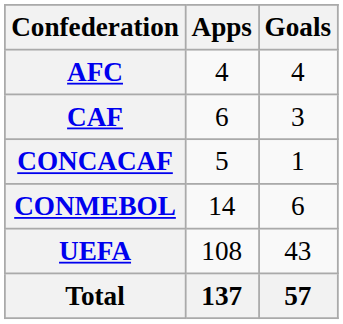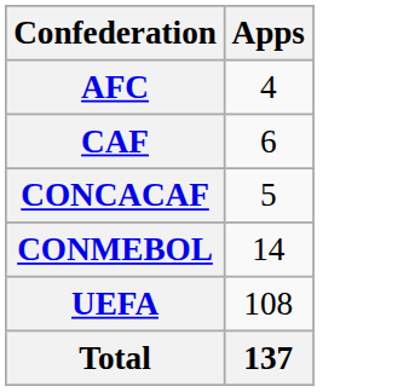 <table class="wikitable plainrowheaders sortable" style="text-align:center; font-size:95%">
 <tr>
 <th scope="col">Confederation</th>
 <th scope="col">Apps</th>
-<th scope="col">Goals</th>
 </tr>
 <tr>
 <th scope="row"><a href='#'>AFC</a></th>
-<td>4</td>
 <td>4</td>
 </tr>
 <tr>
 <th scope="row"><a href='#'>CAF</a></th>
 <td>6</td>
-<td>3</td>
 </tr>
 <tr>
 <th scope="row"><a href='#'>CONCACAF</a></th>
 <td>5</td>
-<td>1</td>
 </tr>
 <tr>
 <th scope="row"><a href='#'>CONMEBOL</a></th>
 <td>14</td>
-<td>6</td>
 </tr>
 <tr>
 <th scope="row"><a href='#'>UEFA</a></th>
 <td>108</td>
-<td>43</td>
 </tr>
 <tr>
 <th>Total</th>
 <th>137</th>
-<th>57</th>
 </tr>
 </table>
